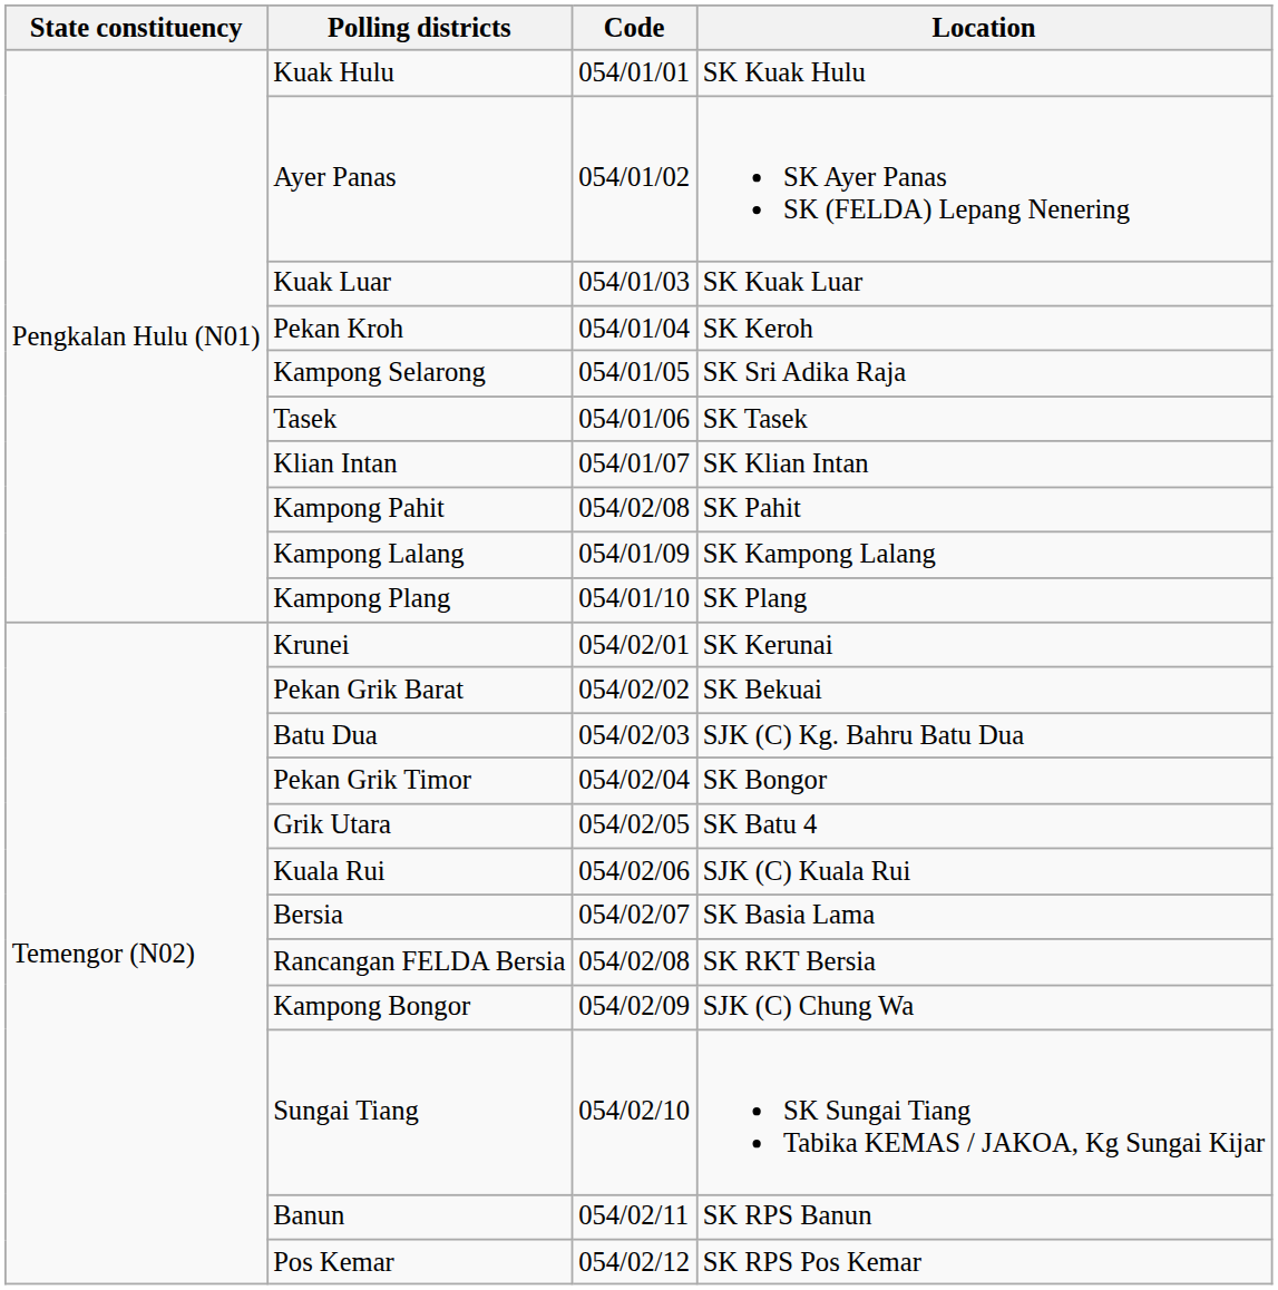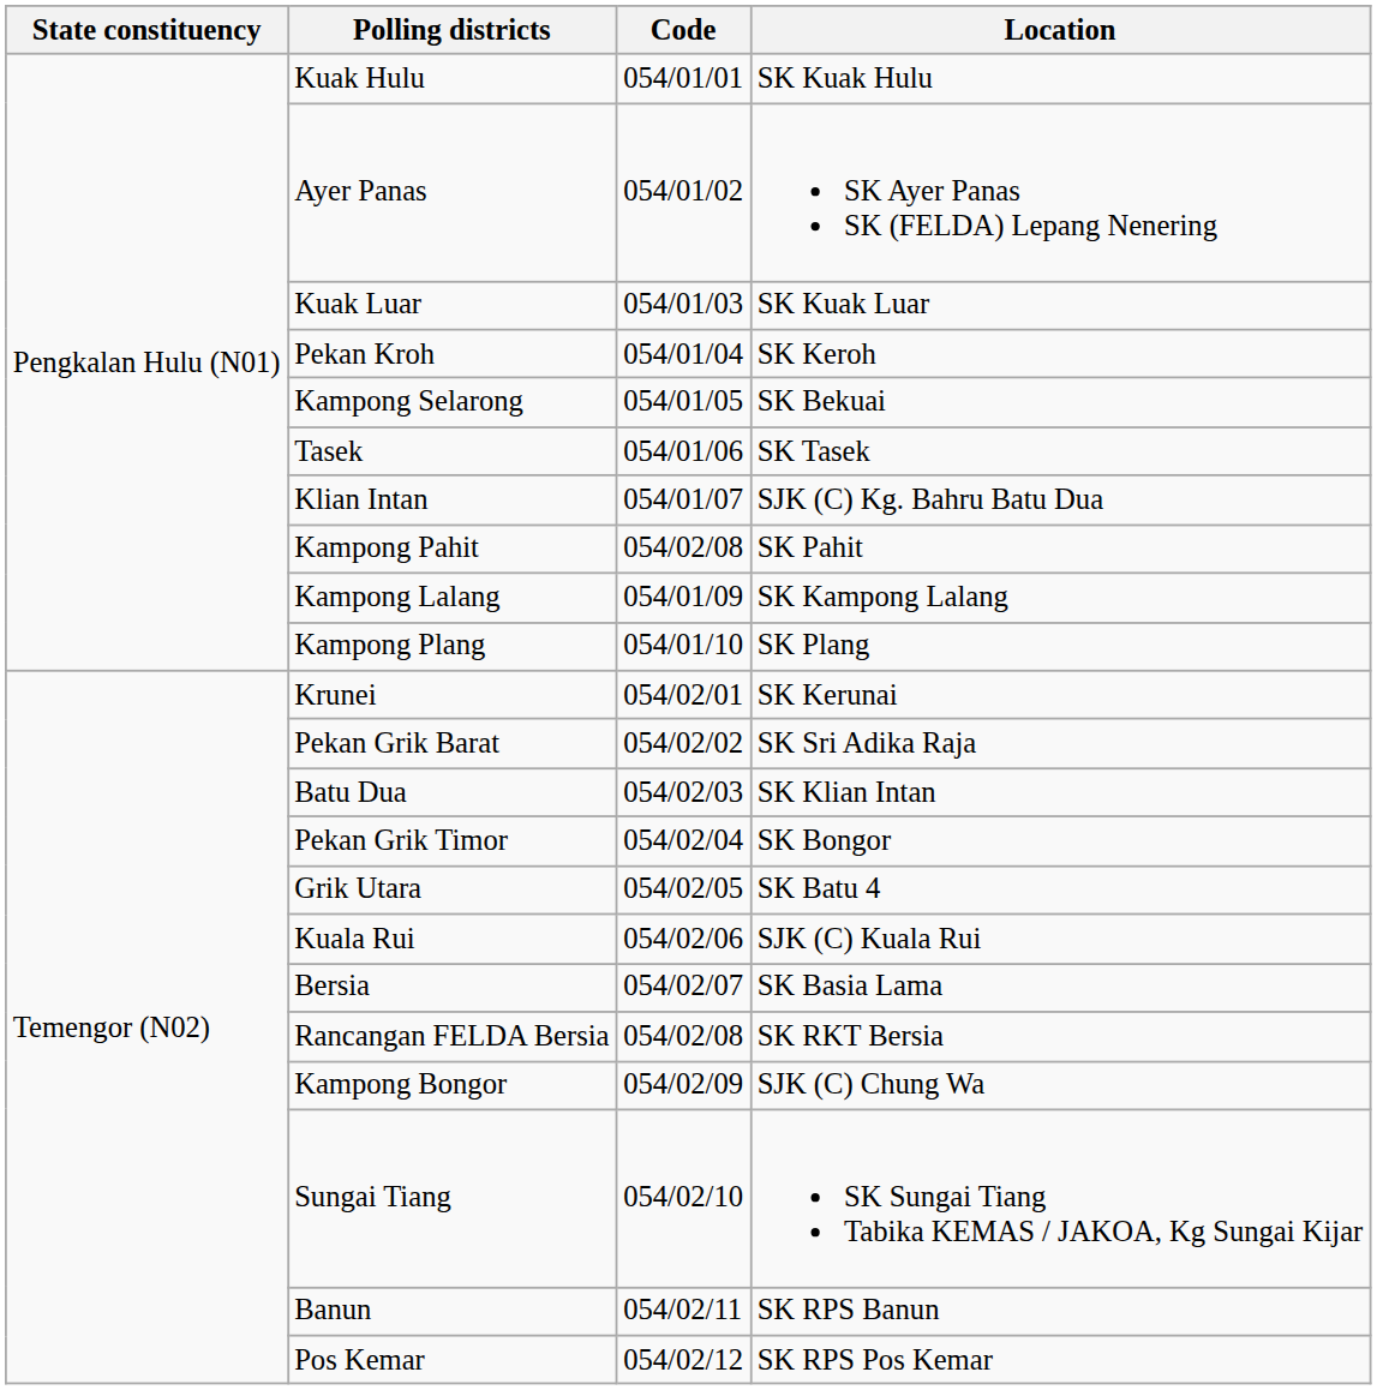 <table class="wikitable sortable mw-collapsible" style="white-space:nowrap;font-size:85%">
 <tr>
 <th>State constituency</th>
 <th>Polling districts</th>
 <th>Code</th>
 <th>Location</th>
 </tr>
 <tr>
 <td rowspan="10">Pengkalan Hulu (N01)</td>
 <td>Kuak Hulu</td>
 <td>054/01/01</td>
 <td>SK Kuak Hulu</td>
 </tr>
 <tr>
 <td>Ayer Panas</td>
 <td>054/01/02</td>
 <td><br><ul><li>SK Ayer Panas</li><li>SK (FELDA) Lepang Nenering</li></ul></td>
 </tr>
 <tr>
 <td>Kuak Luar</td>
 <td>054/01/03</td>
 <td>SK Kuak Luar</td>
 </tr>
 <tr>
 <td>Pekan Kroh</td>
 <td>054/01/04</td>
 <td>SK Keroh</td>
 </tr>
 <tr>
 <td>Kampong Selarong</td>
 <td>054/01/05</td>
-<td>SK Sri Adika Raja</td>
+<td>SK Bekuai</td>
 </tr>
 <tr>
 <td>Tasek</td>
 <td>054/01/06</td>
 <td>SK Tasek</td>
 </tr>
 <tr>
 <td>Klian Intan</td>
 <td>054/01/07</td>
-<td>SK Klian Intan</td>
+<td>SJK (C) Kg. Bahru Batu Dua</td>
 </tr>
 <tr>
 <td>Kampong Pahit</td>
 <td>054/02/08</td>
 <td>SK Pahit</td>
 </tr>
 <tr>
 <td>Kampong Lalang</td>
 <td>054/01/09</td>
 <td>SK Kampong Lalang</td>
 </tr>
 <tr>
 <td>Kampong Plang</td>
 <td>054/01/10</td>
 <td>SK Plang</td>
 </tr>
 <tr>
 <td rowspan="12">Temengor (N02)</td>
 <td>Krunei</td>
 <td>054/02/01</td>
 <td>SK Kerunai</td>
 </tr>
 <tr>
 <td>Pekan Grik Barat</td>
 <td>054/02/02</td>
-<td>SK Bekuai</td>
+<td>SK Sri Adika Raja</td>
 </tr>
 <tr>
 <td>Batu Dua</td>
 <td>054/02/03</td>
-<td>SJK (C) Kg. Bahru Batu Dua</td>
+<td>SK Klian Intan</td>
 </tr>
 <tr>
 <td>Pekan Grik Timor</td>
 <td>054/02/04</td>
 <td>SK Bongor</td>
 </tr>
 <tr>
 <td>Grik Utara</td>
 <td>054/02/05</td>
 <td>SK Batu 4</td>
 </tr>
 <tr>
 <td>Kuala Rui</td>
 <td>054/02/06</td>
 <td>SJK (C) Kuala Rui</td>
 </tr>
 <tr>
 <td>Bersia</td>
 <td>054/02/07</td>
 <td>SK Basia Lama</td>
 </tr>
 <tr>
 <td>Rancangan FELDA Bersia</td>
 <td>054/02/08</td>
 <td>SK RKT Bersia</td>
 </tr>
 <tr>
 <td>Kampong Bongor</td>
 <td>054/02/09</td>
 <td>SJK (C) Chung Wa</td>
 </tr>
 <tr>
 <td>Sungai Tiang</td>
 <td>054/02/10</td>
 <td><br><ul><li>SK Sungai Tiang</li><li>Tabika KEMAS / JAKOA, Kg Sungai Kijar</li></ul></td>
 </tr>
 <tr>
 <td>Banun</td>
 <td>054/02/11</td>
 <td>SK RPS Banun</td>
 </tr>
 <tr>
 <td>Pos Kemar</td>
 <td>054/02/12</td>
 <td>SK RPS Pos Kemar</td>
 </tr>
 </table>
